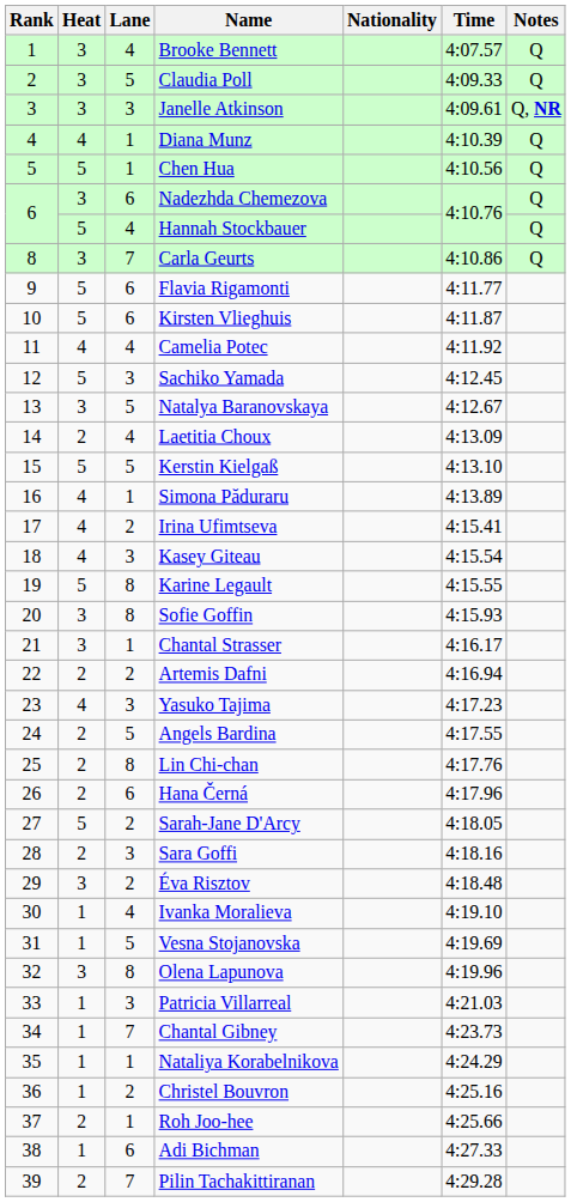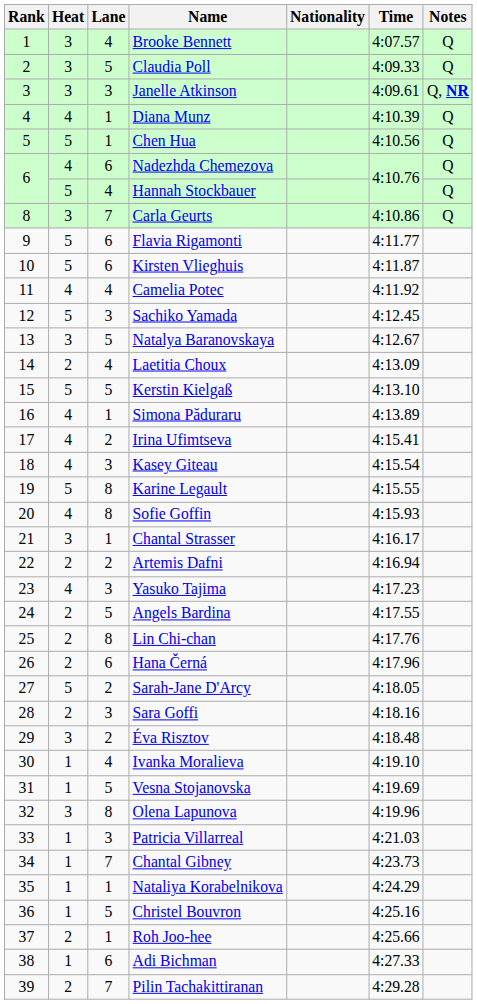 <table class="wikitable sortable" style="text-align:center">
 <tr>
 <th>Rank</th>
 <th>Heat</th>
 <th>Lane</th>
 <th>Name</th>
 <th>Nationality</th>
 <th>Time</th>
 <th>Notes</th>
 </tr>
 <tr bgcolor=#cfc>
 <td>1</td>
 <td>3</td>
 <td>4</td>
 <td align=left><a href='#'>Brooke Bennett</a></td>
 <td align=left></td>
 <td>4:07.57</td>
 <td>Q</td>
 </tr>
 <tr bgcolor=#cfc>
 <td>2</td>
 <td>3</td>
 <td>5</td>
 <td align=left><a href='#'>Claudia Poll</a></td>
 <td align=left></td>
 <td>4:09.33</td>
 <td>Q</td>
 </tr>
 <tr bgcolor=#cfc>
 <td>3</td>
 <td>3</td>
 <td>3</td>
 <td align=left><a href='#'>Janelle Atkinson</a></td>
 <td align=left></td>
 <td>4:09.61</td>
 <td>Q, <strong><a href='#'>NR</a></strong></td>
 </tr>
 <tr bgcolor=#cfc>
 <td>4</td>
 <td>4</td>
 <td>1</td>
 <td align=left><a href='#'>Diana Munz</a></td>
 <td align=left></td>
 <td>4:10.39</td>
 <td>Q</td>
 </tr>
 <tr bgcolor=#cfc>
 <td>5</td>
 <td>5</td>
 <td>1</td>
 <td align=left><a href='#'>Chen Hua</a></td>
 <td align=left></td>
 <td>4:10.56</td>
 <td>Q</td>
 </tr>
 <tr bgcolor=#cfc>
 <td rowspan=2>6</td>
-<td>3</td>
+<td>4</td>
 <td>6</td>
 <td align=left><a href='#'>Nadezhda Chemezova</a></td>
 <td align=left></td>
 <td rowspan=2>4:10.76</td>
 <td>Q</td>
 </tr>
 <tr bgcolor=#cfc>
 <td>5</td>
 <td>4</td>
 <td align=left><a href='#'>Hannah Stockbauer</a></td>
 <td align=left></td>
 <td>Q</td>
 </tr>
 <tr bgcolor=#cfc>
 <td>8</td>
 <td>3</td>
 <td>7</td>
 <td align=left><a href='#'>Carla Geurts</a></td>
 <td align=left></td>
 <td>4:10.86</td>
 <td>Q</td>
 </tr>
 <tr>
 <td>9</td>
 <td>5</td>
 <td>6</td>
 <td align=left><a href='#'>Flavia Rigamonti</a></td>
 <td align=left></td>
 <td>4:11.77</td>
 <td></td>
 </tr>
 <tr>
 <td>10</td>
 <td>5</td>
 <td>6</td>
 <td align=left><a href='#'>Kirsten Vlieghuis</a></td>
 <td align=left></td>
 <td>4:11.87</td>
 <td></td>
 </tr>
 <tr>
 <td>11</td>
 <td>4</td>
 <td>4</td>
 <td align=left><a href='#'>Camelia Potec</a></td>
 <td align=left></td>
 <td>4:11.92</td>
 <td></td>
 </tr>
 <tr>
 <td>12</td>
 <td>5</td>
 <td>3</td>
 <td align=left><a href='#'>Sachiko Yamada</a></td>
 <td align=left></td>
 <td>4:12.45</td>
 <td></td>
 </tr>
 <tr>
 <td>13</td>
 <td>3</td>
 <td>5</td>
 <td align=left><a href='#'>Natalya Baranovskaya</a></td>
 <td align=left></td>
 <td>4:12.67</td>
 <td></td>
 </tr>
 <tr>
 <td>14</td>
 <td>2</td>
 <td>4</td>
 <td align=left><a href='#'>Laetitia Choux</a></td>
 <td align=left></td>
 <td>4:13.09</td>
 <td></td>
 </tr>
 <tr>
 <td>15</td>
 <td>5</td>
 <td>5</td>
 <td align=left><a href='#'>Kerstin Kielgaß</a></td>
 <td align=left></td>
 <td>4:13.10</td>
 <td></td>
 </tr>
 <tr>
 <td>16</td>
 <td>4</td>
 <td>1</td>
 <td align=left><a href='#'>Simona Păduraru</a></td>
 <td align=left></td>
 <td>4:13.89</td>
 <td></td>
 </tr>
 <tr>
 <td>17</td>
 <td>4</td>
 <td>2</td>
 <td align=left><a href='#'>Irina Ufimtseva</a></td>
 <td align=left></td>
 <td>4:15.41</td>
 <td></td>
 </tr>
 <tr>
 <td>18</td>
 <td>4</td>
 <td>3</td>
 <td align=left><a href='#'>Kasey Giteau</a></td>
 <td align=left></td>
 <td>4:15.54</td>
 <td></td>
 </tr>
 <tr>
 <td>19</td>
 <td>5</td>
 <td>8</td>
 <td align=left><a href='#'>Karine Legault</a></td>
 <td align=left></td>
 <td>4:15.55</td>
 <td></td>
 </tr>
 <tr>
 <td>20</td>
-<td>3</td>
+<td>4</td>
 <td>8</td>
 <td align=left><a href='#'>Sofie Goffin</a></td>
 <td align=left></td>
 <td>4:15.93</td>
 <td></td>
 </tr>
 <tr>
 <td>21</td>
 <td>3</td>
 <td>1</td>
 <td align=left><a href='#'>Chantal Strasser</a></td>
 <td align=left></td>
 <td>4:16.17</td>
 <td></td>
 </tr>
 <tr>
 <td>22</td>
 <td>2</td>
 <td>2</td>
 <td align=left><a href='#'>Artemis Dafni</a></td>
 <td align=left></td>
 <td>4:16.94</td>
 <td></td>
 </tr>
 <tr>
 <td>23</td>
 <td>4</td>
 <td>3</td>
 <td align=left><a href='#'>Yasuko Tajima</a></td>
 <td align=left></td>
 <td>4:17.23</td>
 <td></td>
 </tr>
 <tr>
 <td>24</td>
 <td>2</td>
 <td>5</td>
 <td align=left><a href='#'>Angels Bardina</a></td>
 <td align=left></td>
 <td>4:17.55</td>
 <td></td>
 </tr>
 <tr>
 <td>25</td>
 <td>2</td>
 <td>8</td>
 <td align=left><a href='#'>Lin Chi-chan</a></td>
 <td align=left></td>
 <td>4:17.76</td>
 <td></td>
 </tr>
 <tr>
 <td>26</td>
 <td>2</td>
 <td>6</td>
 <td align=left><a href='#'>Hana Černá</a></td>
 <td align=left></td>
 <td>4:17.96</td>
 <td></td>
 </tr>
 <tr>
 <td>27</td>
 <td>5</td>
 <td>2</td>
 <td align=left><a href='#'>Sarah-Jane D'Arcy</a></td>
 <td align=left></td>
 <td>4:18.05</td>
 <td></td>
 </tr>
 <tr>
 <td>28</td>
 <td>2</td>
 <td>3</td>
 <td align=left><a href='#'>Sara Goffi</a></td>
 <td align=left></td>
 <td>4:18.16</td>
 <td></td>
 </tr>
 <tr>
 <td>29</td>
 <td>3</td>
 <td>2</td>
 <td align=left><a href='#'>Éva Risztov</a></td>
 <td align=left></td>
 <td>4:18.48</td>
 <td></td>
 </tr>
 <tr>
 <td>30</td>
 <td>1</td>
 <td>4</td>
 <td align=left><a href='#'>Ivanka Moralieva</a></td>
 <td align=left></td>
 <td>4:19.10</td>
 <td></td>
 </tr>
 <tr>
 <td>31</td>
 <td>1</td>
 <td>5</td>
 <td align=left><a href='#'>Vesna Stojanovska</a></td>
 <td align=left></td>
 <td>4:19.69</td>
 <td></td>
 </tr>
 <tr>
 <td>32</td>
 <td>3</td>
 <td>8</td>
 <td align=left><a href='#'>Olena Lapunova</a></td>
 <td align=left></td>
 <td>4:19.96</td>
 <td></td>
 </tr>
 <tr>
 <td>33</td>
 <td>1</td>
 <td>3</td>
 <td align=left><a href='#'>Patricia Villarreal</a></td>
 <td align=left></td>
 <td>4:21.03</td>
 <td></td>
 </tr>
 <tr>
 <td>34</td>
 <td>1</td>
 <td>7</td>
 <td align=left><a href='#'>Chantal Gibney</a></td>
 <td align=left></td>
 <td>4:23.73</td>
 <td></td>
 </tr>
 <tr>
 <td>35</td>
 <td>1</td>
 <td>1</td>
 <td align=left><a href='#'>Nataliya Korabelnikova</a></td>
 <td align=left></td>
 <td>4:24.29</td>
 <td></td>
 </tr>
 <tr>
 <td>36</td>
 <td>1</td>
-<td>2</td>
+<td>5</td>
 <td align=left><a href='#'>Christel Bouvron</a></td>
 <td align=left></td>
 <td>4:25.16</td>
 <td></td>
 </tr>
 <tr>
 <td>37</td>
 <td>2</td>
 <td>1</td>
 <td align=left><a href='#'>Roh Joo-hee</a></td>
 <td align=left></td>
 <td>4:25.66</td>
 <td></td>
 </tr>
 <tr>
 <td>38</td>
 <td>1</td>
 <td>6</td>
 <td align=left><a href='#'>Adi Bichman</a></td>
 <td align=left></td>
 <td>4:27.33</td>
 <td></td>
 </tr>
 <tr>
 <td>39</td>
 <td>2</td>
 <td>7</td>
 <td align=left><a href='#'>Pilin Tachakittiranan</a></td>
 <td align=left></td>
 <td>4:29.28</td>
 <td></td>
 </tr>
 </table>
